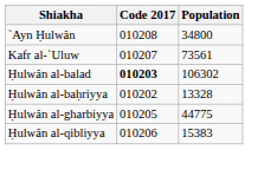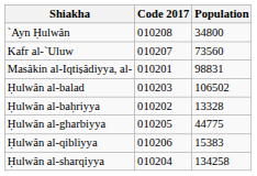 <table class="wikitable">
 <tr>
 <th colspan="1" rowspan="1">Shiakha</th>
 <th colspan="1" rowspan="1">Code 2017</th>
 <th colspan="1" rowspan="1">Population</th>
 </tr>
 <tr>
 <td>`Ayn Ḥulwân</td>
 <td>010208</td>
 <td>34800</td>
 </tr>
 <tr>
 <td>Kafr al-`Uluw</td>
 <td>010207</td>
-<td>73561</td>
+<td>73560</td>
+</tr>
+<tr>
+<td>Masâkin al-Iqtiṣâdiyya, al-</td>
+<td>010201</td>
+<td>98831</td>
 </tr>
 <tr>
 <td>Ḥulwân al-balad</td>
-<td><strong>010203</strong></td>
-<td>106302</td>
+<td>010203</td>
+<td>106502</td>
 </tr>
 <tr>
 <td>Ḥulwân al-baḥriyya</td>
 <td>010202</td>
 <td>13328</td>
 </tr>
 <tr>
 <td>Ḥulwân al-gharbiyya</td>
 <td>010205</td>
 <td>44775</td>
 </tr>
 <tr>
 <td>Ḥulwân al-qibliyya</td>
 <td>010206</td>
 <td>15383</td>
 </tr>
+<tr>
+<td>Ḥulwân al-sharqiyya</td>
+<td>010204</td>
+<td>134258</td>
+</tr>
 </table>
